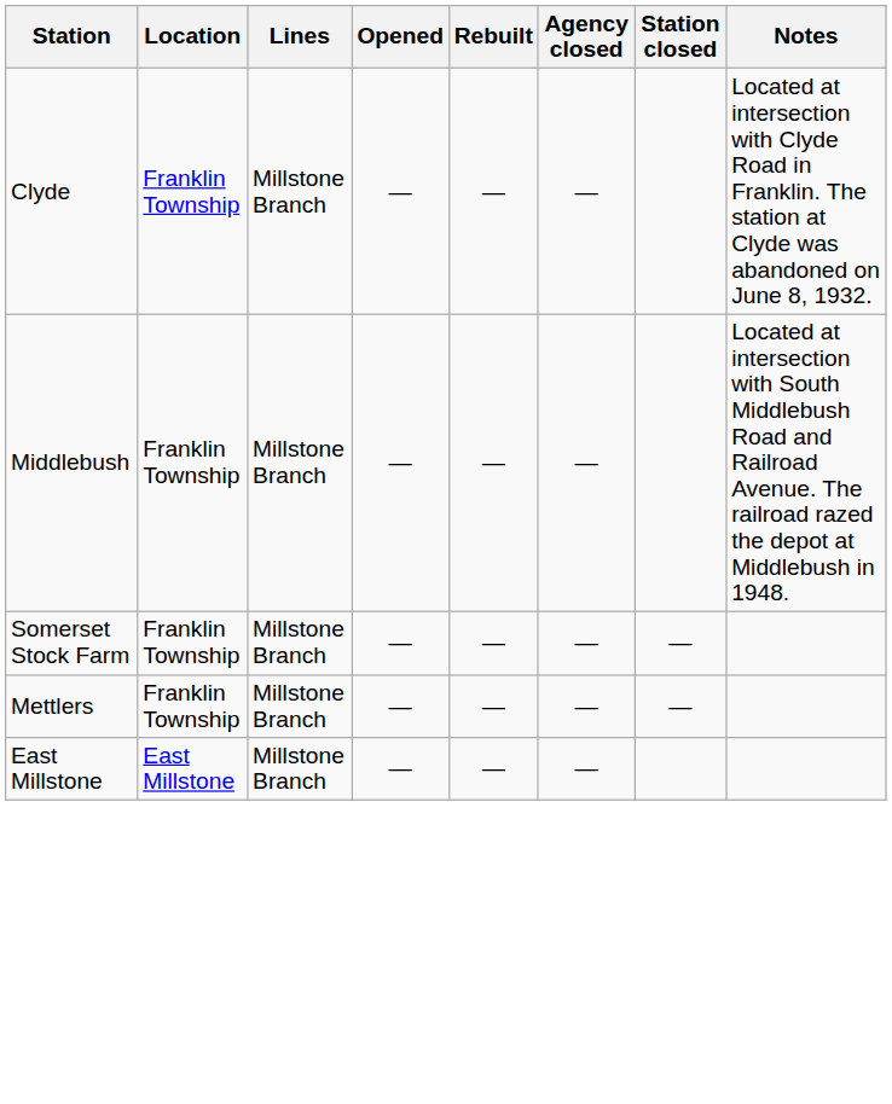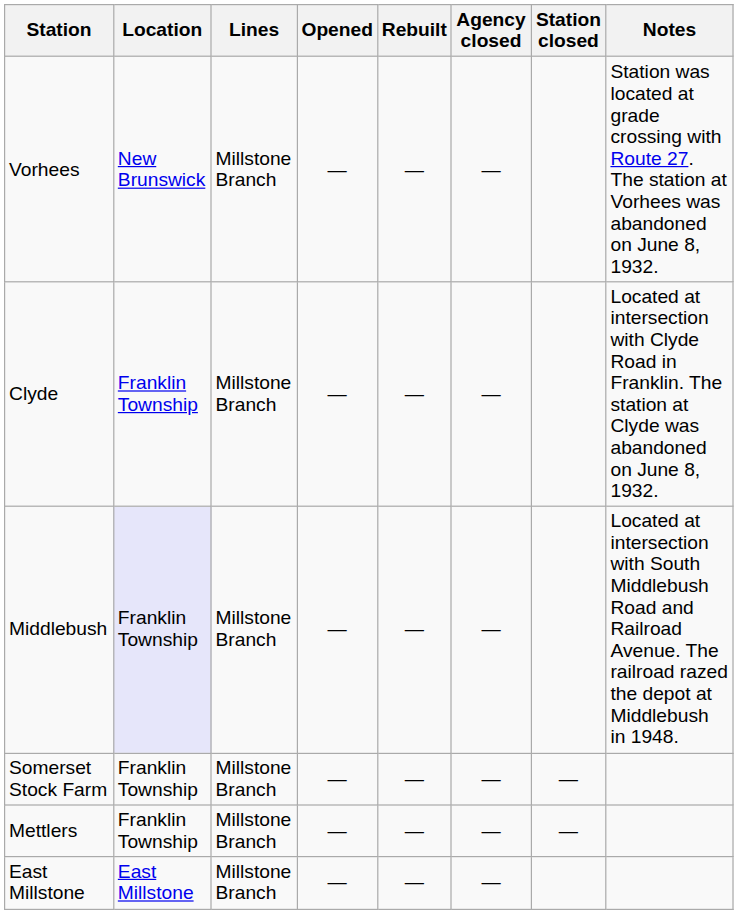 <table class="wikitable sortable plainrowheaders">
 <tr>
 <th scope="col">Station</th>
 <th scope="col" class="unsortable">Location</th>
 <th scope="col" class="unsortable">Lines</th>
 <th scope="col" data-sort-type="number">Opened</th>
 <th scope="col" data-sort-type="number">Rebuilt</th>
 <th scope="col" data-sort-type="number">Agency closed</th>
 <th scope="col" data-sort-type="number">Station closed</th>
 <th scope="col" class="unsortable">Notes</th>
+</tr>
+<tr>
+<td>Vorhees</td>
+<td><a href='#'>New Brunswick</a></td>
+<td>Millstone Branch</td>
+<td align=center>—</td>
+<td align=center>—</td>
+<td align=center>—</td>
+<td align=center></td>
+<td>Station was located at grade crossing with <a href='#'>Route 27</a>. The station at Vorhees was abandoned on June 8, 1932.</td>
 </tr>
 <tr>
 <td>Clyde</td>
 <td><a href='#'>Franklin Township</a></td>
 <td>Millstone Branch</td>
 <td align=center>—</td>
 <td align=center>—</td>
 <td align=center>—</td>
 <td align=center></td>
 <td>Located at intersection with Clyde Road in Franklin. The station at Clyde was abandoned on June 8, 1932.</td>
 </tr>
 <tr>
 <td>Middlebush</td>
-<td>Franklin Township</td>
+<td style="background: lavender;">Franklin Township</td>
 <td>Millstone Branch</td>
 <td align=center>—</td>
 <td align=center>—</td>
 <td align=center>—</td>
 <td align=center></td>
 <td>Located at intersection with South Middlebush Road and Railroad Avenue. The railroad razed the depot at Middlebush in 1948.</td>
 </tr>
 <tr>
 <td>Somerset Stock Farm</td>
 <td>Franklin Township</td>
 <td>Millstone Branch</td>
 <td align=center>—</td>
 <td align=center>—</td>
 <td align=center>—</td>
 <td align=center>—</td>
 <td></td>
 </tr>
 <tr>
 <td>Mettlers</td>
 <td>Franklin Township</td>
 <td>Millstone Branch</td>
 <td align=center>—</td>
 <td align=center>—</td>
 <td align=center>—</td>
 <td align=center>—</td>
 <td></td>
 </tr>
 <tr>
 <td>East Millstone</td>
 <td><a href='#'>East Millstone</a></td>
 <td>Millstone Branch</td>
 <td align=center>—</td>
 <td align=center>—</td>
 <td align=center>—</td>
 <td align=center></td>
 <td></td>
 </tr>
 </table>
